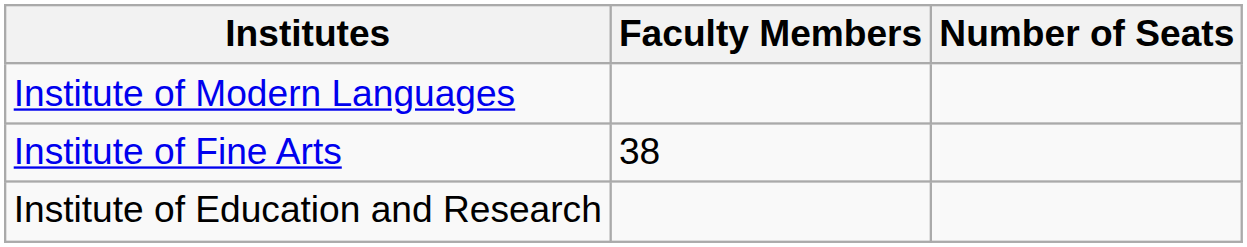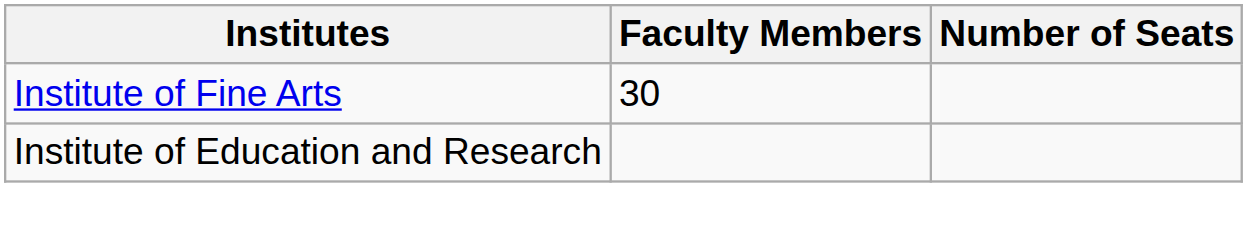 <table class="wikitable sortable">
 <tr>
 <th>Institutes</th>
 <th>Faculty Members</th>
 <th>Number of Seats</th>
 </tr>
 <tr>
-<td><a href='#'>Institute of Modern Languages</a></td>
-<td></td>
-<td></td>
-</tr>
-<tr>
 <td><a href='#'>Institute of Fine Arts</a></td>
-<td>38</td>
+<td>30</td>
 <td></td>
 </tr>
 <tr>
 <td>Institute of Education and Research</td>
 <td></td>
 <td></td>
 </tr>
 </table>
